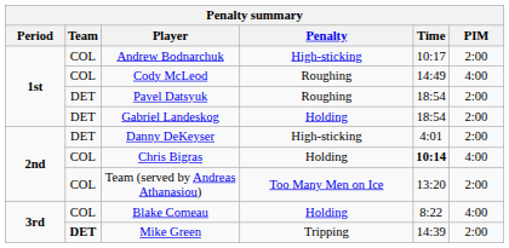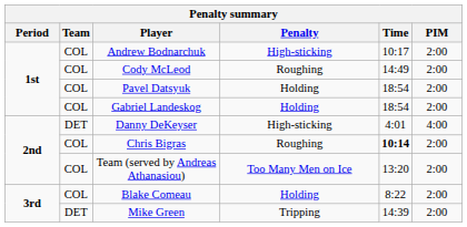 <table style="width:100%;" class="wikitable">
 <tr>
 <th colspan=6>Penalty summary</th>
 </tr>
 <tr>
 <th style="width:12%;">Period</th>
 <th style="width:7%;">Team</th>
 <th style="width:28%;">Player</th>
 <th style="width:35%;"><a href='#'>Penalty</a></th>
 <th style="width:7%;">Time</th>
 <th style="width:11%;">PIM</th>
 </tr>
 <tr>
 <td align=center rowspan="4"><strong>1st</strong></td>
 <td align=center>COL</td>
 <td align=center><a href='#'>Andrew Bodnarchuk</a></td>
 <td align=center><a href='#'>High-sticking</a></td>
 <td align=center>10:17</td>
 <td align=center>2:00</td>
 </tr>
 <tr>
 <td align=center>COL</td>
 <td align=center><a href='#'>Cody McLeod</a></td>
 <td align=center>Roughing</td>
 <td align=center>14:49</td>
-<td align=center>4:00</td>
+<td align=center>2:00</td>
 </tr>
 <tr>
-<td align=center>DET</td>
+<td align=center>COL</td>
 <td align=center><a href='#'>Pavel Datsyuk</a></td>
-<td align=center>Roughing</td>
+<td align=center>Holding</td>
 <td align=center>18:54</td>
 <td align=center>2:00</td>
 </tr>
 <tr>
-<td align=center>DET</td>
+<td align=center>COL</td>
 <td align=center><a href='#'>Gabriel Landeskog</a></td>
 <td align=center><a href='#'>Holding</a></td>
 <td align=center>18:54</td>
 <td align=center>2:00</td>
 </tr>
 <tr>
 <td align=center rowspan="3"><strong>2nd</strong></td>
 <td align=center>DET</td>
 <td align=center><a href='#'>Danny DeKeyser</a></td>
 <td align=center>High-sticking</td>
 <td align=center>4:01</td>
-<td align=center>2:00</td>
+<td align=center>4:00</td>
 </tr>
 <tr>
 <td align=center>COL</td>
 <td align=center><a href='#'>Chris Bigras</a></td>
-<td align=center>Holding</td>
+<td align=center>Roughing</td>
 <td align=center><strong>10:14</strong></td>
-<td align=center>4:00</td>
+<td align=center>2:00</td>
 </tr>
 <tr>
 <td align=center>COL</td>
 <td align=center>Team (served by <a href='#'>Andreas Athanasiou</a>)</td>
 <td align=center><a href='#'>Too Many Men on Ice</a></td>
 <td align=center>13:20</td>
 <td align=center>2:00</td>
 </tr>
 <tr>
 <td align=center rowspan="2"><strong>3rd</strong></td>
 <td align=center>COL</td>
 <td align=center><a href='#'>Blake Comeau</a></td>
 <td align=center><a href='#'>Holding</a></td>
 <td align=center>8:22</td>
-<td align=center>4:00</td>
+<td align=center>2:00</td>
 </tr>
 <tr>
-<td align=center><strong>DET</strong></td>
+<td align=center>DET</td>
 <td align=center><a href='#'>Mike Green</a></td>
 <td align=center>Tripping</td>
 <td align=center>14:39</td>
 <td align=center>2:00</td>
 </tr>
 </table>
